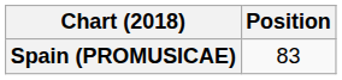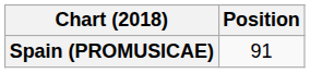 <table class="wikitable plainrowheaders" style="text-align:center">
 <tr>
 <th scope="col">Chart (2018)</th>
 <th scope="col">Position</th>
 </tr>
 <tr>
 <th scope="row">Spain (PROMUSICAE)</th>
-<td>83</td>
+<td>91</td>
 </tr>
 </table>
